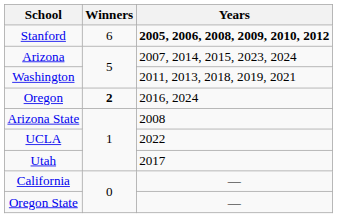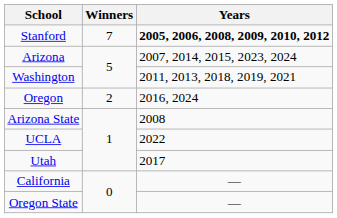 <table class="wikitable">
 <tr>
 <th>School</th>
 <th>Winners</th>
 <th>Years</th>
 </tr>
 <tr align=center>
 <td><a href='#'>Stanford</a></td>
-<td>6</td>
+<td>7</td>
 <td style="text-align:left;"><strong>2005, 2006, 2008, 2009, 2010, 2012</strong></td>
 </tr>
 <tr style="text-align:center;">
 <td><a href='#'>Arizona</a></td>
 <td rowspan="2">5</td>
 <td style="text-align:left;">2007, 2014, 2015, 2023, 2024</td>
 </tr>
 <tr align="center">
 <td><a href='#'>Washington</a></td>
 <td style="text-align:left;">2011, 2013, 2018, 2019, 2021</td>
 </tr>
 <tr align=center>
 <td><a href='#'>Oregon</a></td>
-<td><strong>2</strong></td>
+<td>2</td>
 <td style="text-align:left;">2016, 2024</td>
 </tr>
 <tr align="center">
 <td><a href='#'>Arizona State</a></td>
 <td rowspan="3">1</td>
 <td style="text-align:left;">2008</td>
 </tr>
 <tr style="text-align:center;">
 <td><a href='#'>UCLA</a></td>
 <td style="text-align:left;">2022</td>
 </tr>
 <tr align="center">
 <td><a href='#'>Utah</a></td>
 <td style="text-align:left;">2017</td>
 </tr>
 <tr align="center">
 <td><a href='#'>California</a></td>
 <td rowspan="2">0</td>
 <td>—</td>
 </tr>
 <tr align="center">
 <td><a href='#'>Oregon State</a></td>
 <td>—</td>
 </tr>
 </table>
